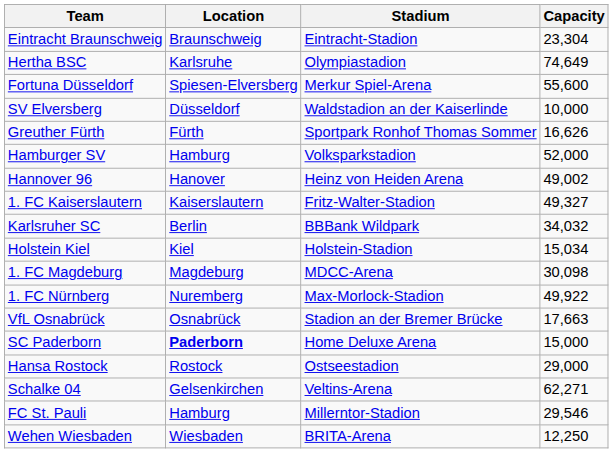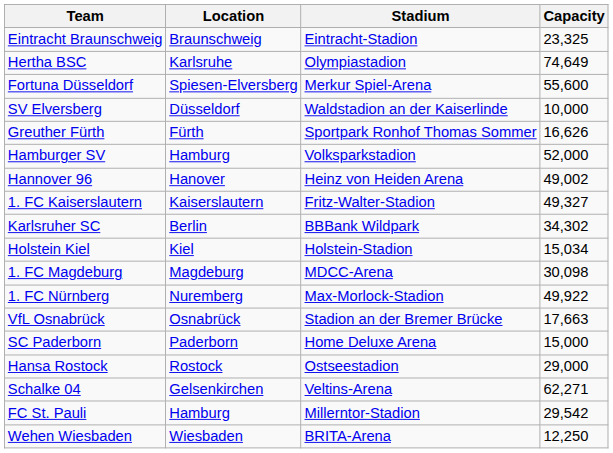 <table class="wikitable sortable" style="text-align:left;">
 <tr>
 <th>Team</th>
 <th>Location</th>
 <th>Stadium</th>
 <th>Capacity</th>
 </tr>
 <tr>
 <td data-sort-value="Braunschweig"><a href='#'>Eintracht Braunschweig</a></td>
 <td><a href='#'>Braunschweig</a></td>
 <td><a href='#'>Eintracht-Stadion</a></td>
-<td>23,304</td>
+<td>23,325</td>
 </tr>
 <tr>
 <td data-sort-value="Berlin, Hertha"><a href='#'>Hertha BSC</a></td>
 <td><a href='#'>Karlsruhe</a></td>
 <td><a href='#'>Olympiastadion</a></td>
 <td>74,649</td>
 </tr>
 <tr>
 <td data-sort-value="Düsseldorf"><a href='#'>Fortuna Düsseldorf</a></td>
 <td><a href='#'>Spiesen-Elversberg</a></td>
 <td><a href='#'>Merkur Spiel-Arena</a></td>
 <td>55,600</td>
 </tr>
 <tr>
 <td data-sort-value="Elversberg"><a href='#'>SV Elversberg</a></td>
 <td><a href='#'>Düsseldorf</a></td>
 <td><a href='#'>Waldstadion an der Kaiserlinde</a></td>
 <td>10,000</td>
 </tr>
 <tr>
 <td data-sort-value="Furth"><a href='#'>Greuther Fürth</a></td>
 <td><a href='#'>Fürth</a></td>
 <td><a href='#'>Sportpark Ronhof Thomas Sommer</a></td>
 <td>16,626</td>
 </tr>
 <tr>
 <td data-sort-value="Hamburg"><a href='#'>Hamburger SV</a></td>
 <td><a href='#'>Hamburg</a></td>
 <td><a href='#'>Volksparkstadion</a></td>
 <td>52,000</td>
 </tr>
 <tr>
 <td data-sort-value="Hannover"><a href='#'>Hannover 96</a></td>
 <td><a href='#'>Hanover</a></td>
 <td><a href='#'>Heinz von Heiden Arena</a></td>
 <td>49,002</td>
 </tr>
 <tr>
 <td data-sort-value="Kaiserslautern"><a href='#'>1. FC Kaiserslautern</a></td>
 <td><a href='#'>Kaiserslautern</a></td>
 <td><a href='#'>Fritz-Walter-Stadion</a></td>
 <td>49,327</td>
 </tr>
 <tr>
 <td data-sort-value="Karlsruhe"><a href='#'>Karlsruher SC</a></td>
 <td><a href='#'>Berlin</a></td>
 <td><a href='#'>BBBank Wildpark</a></td>
-<td>34,032</td>
+<td>34,302</td>
 </tr>
 <tr>
 <td data-sort-value="Kiel"><a href='#'>Holstein Kiel</a></td>
 <td><a href='#'>Kiel</a></td>
 <td><a href='#'>Holstein-Stadion</a></td>
 <td>15,034</td>
 </tr>
 <tr>
 <td data-sort-value="Magdeburg"><a href='#'>1. FC Magdeburg</a></td>
 <td><a href='#'>Magdeburg</a></td>
 <td><a href='#'>MDCC-Arena</a></td>
 <td>30,098</td>
 </tr>
 <tr>
 <td data-sort-value="Nurnberg"><a href='#'>1. FC Nürnberg</a></td>
 <td><a href='#'>Nuremberg</a></td>
 <td><a href='#'>Max-Morlock-Stadion</a></td>
 <td>49,922</td>
 </tr>
 <tr>
 <td data-sort-value="Osnabruck"><a href='#'>VfL Osnabrück</a></td>
 <td><a href='#'>Osnabrück</a></td>
 <td><a href='#'>Stadion an der Bremer Brücke</a></td>
 <td>17,663</td>
 </tr>
 <tr>
 <td data-sort-value="Paderborn"><a href='#'>SC Paderborn</a></td>
-<td><strong><a href='#'>Paderborn</a></strong></td>
+<td><a href='#'>Paderborn</a></td>
 <td><a href='#'>Home Deluxe Arena</a></td>
 <td>15,000</td>
 </tr>
 <tr>
 <td data-sort-value="Rostock"><a href='#'>Hansa Rostock</a></td>
 <td><a href='#'>Rostock</a></td>
 <td><a href='#'>Ostseestadion</a></td>
 <td>29,000</td>
 </tr>
 <tr>
 <td data-sort-value="Schalke"><a href='#'>Schalke 04</a></td>
 <td><a href='#'>Gelsenkirchen</a></td>
 <td><a href='#'>Veltins-Arena</a></td>
 <td>62,271</td>
 </tr>
 <tr>
 <td data-sort-value="St Pauli"><a href='#'>FC St. Pauli</a></td>
 <td><a href='#'>Hamburg</a></td>
 <td><a href='#'>Millerntor-Stadion</a></td>
-<td>29,546</td>
+<td>29,542</td>
 </tr>
 <tr>
 <td data-sort-value="Wiesbaden"><a href='#'>Wehen Wiesbaden</a></td>
 <td><a href='#'>Wiesbaden</a></td>
 <td><a href='#'>BRITA-Arena</a></td>
 <td>12,250</td>
 </tr>
 </table>
